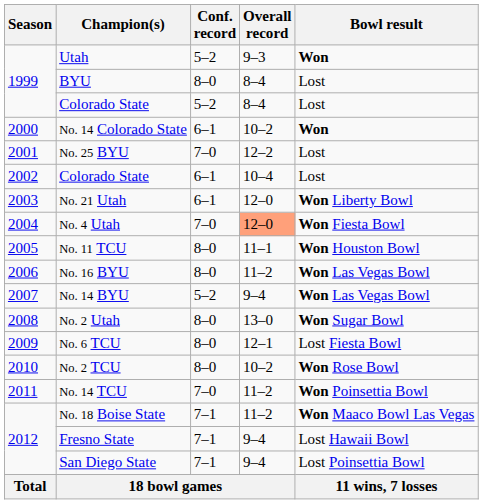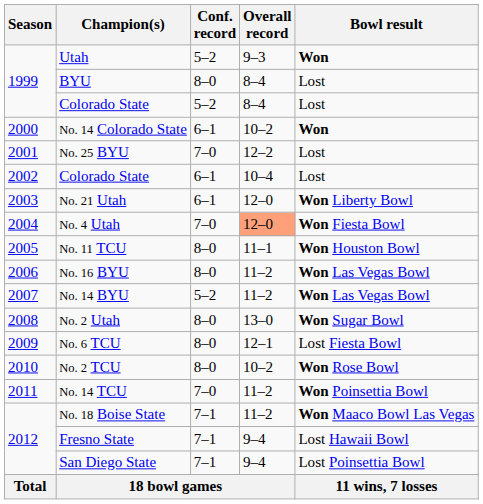 <table class="wikitable">
 <tr>
 <th>Season</th>
 <th>Champion(s)</th>
 <th>Conf.<br>record</th>
 <th>Overall<br>record</th>
 <th>Bowl result</th>
 </tr>
 <tr>
 <td rowspan=3><a href='#'>1999</a></td>
 <td><a href='#'>Utah</a></td>
 <td>5–2</td>
 <td>9–3</td>
 <td><strong>Won</strong> </td>
 </tr>
 <tr>
 <td><a href='#'>BYU</a></td>
 <td>8–0</td>
 <td>8–4</td>
 <td>Lost </td>
 </tr>
 <tr>
 <td><a href='#'>Colorado State</a></td>
 <td>5–2</td>
 <td>8–4</td>
 <td>Lost </td>
 </tr>
 <tr>
 <td><a href='#'>2000</a></td>
 <td><small>No. 14</small> <a href='#'>Colorado State</a></td>
 <td>6–1</td>
 <td>10–2</td>
 <td><strong>Won</strong> </td>
 </tr>
 <tr>
 <td><a href='#'>2001</a></td>
 <td><small>No. 25</small> <a href='#'>BYU</a></td>
 <td>7–0</td>
 <td>12–2</td>
 <td>Lost </td>
 </tr>
 <tr>
 <td><a href='#'>2002</a></td>
 <td><a href='#'>Colorado State</a></td>
 <td>6–1</td>
 <td>10–4</td>
 <td>Lost </td>
 </tr>
 <tr>
 <td><a href='#'>2003</a></td>
 <td><small>No. 21</small> <a href='#'>Utah</a></td>
 <td>6–1</td>
 <td>12–0</td>
 <td><strong>Won</strong> <a href='#'>Liberty Bowl</a></td>
 </tr>
 <tr>
 <td><a href='#'>2004</a></td>
 <td><small>No. 4</small> <a href='#'>Utah</a></td>
 <td>7–0</td>
 <td style="background: lightsalmon;">12–0</td>
 <td><strong>Won</strong> <a href='#'>Fiesta Bowl</a></td>
 </tr>
 <tr>
 <td><a href='#'>2005</a></td>
 <td><small>No. 11</small> <a href='#'>TCU</a></td>
 <td>8–0</td>
 <td>11–1</td>
 <td><strong>Won</strong> <a href='#'>Houston Bowl</a></td>
 </tr>
 <tr>
 <td><a href='#'>2006</a></td>
 <td><small>No. 16</small> <a href='#'>BYU</a></td>
 <td>8–0</td>
 <td>11–2</td>
 <td><strong>Won</strong> <a href='#'>Las Vegas Bowl</a></td>
 </tr>
 <tr>
 <td><a href='#'>2007</a></td>
 <td><small>No. 14</small> <a href='#'>BYU</a></td>
 <td>5–2</td>
-<td>9–4</td>
+<td>11–2</td>
 <td><strong>Won</strong> <a href='#'>Las Vegas Bowl</a></td>
 </tr>
 <tr>
 <td><a href='#'>2008</a></td>
 <td><small>No. 2</small> <a href='#'>Utah</a></td>
 <td>8–0</td>
 <td>13–0</td>
 <td><strong>Won</strong> <a href='#'>Sugar Bowl</a></td>
 </tr>
 <tr>
 <td><a href='#'>2009</a></td>
 <td><small>No. 6</small> <a href='#'>TCU</a></td>
 <td>8–0</td>
 <td>12–1</td>
 <td>Lost <a href='#'>Fiesta Bowl</a></td>
 </tr>
 <tr>
 <td><a href='#'>2010</a></td>
 <td><small>No. 2</small> <a href='#'>TCU</a></td>
 <td>8–0</td>
 <td>10–2</td>
 <td><strong>Won</strong> <a href='#'>Rose Bowl</a></td>
 </tr>
 <tr>
 <td><a href='#'>2011</a></td>
 <td><small>No. 14</small> <a href='#'>TCU</a></td>
 <td>7–0</td>
 <td>11–2</td>
 <td><strong>Won</strong> <a href='#'>Poinsettia Bowl</a></td>
 </tr>
 <tr>
 <td rowspan=3><a href='#'>2012</a></td>
 <td><small>No. 18</small> <a href='#'>Boise State</a></td>
 <td>7–1</td>
 <td>11–2</td>
 <td><strong>Won</strong> <a href='#'>Maaco Bowl Las Vegas</a></td>
 </tr>
 <tr>
 <td><a href='#'>Fresno State</a></td>
 <td>7–1</td>
 <td>9–4</td>
 <td>Lost <a href='#'>Hawaii Bowl</a></td>
 </tr>
 <tr>
 <td><a href='#'>San Diego State</a></td>
 <td>7–1</td>
 <td>9–4</td>
 <td>Lost <a href='#'>Poinsettia Bowl</a></td>
 </tr>
 <tr>
 <th>Total</th>
 <th colspan=3>18 bowl games</th>
 <th>11 wins, 7 losses</th>
 </tr>
 </table>
